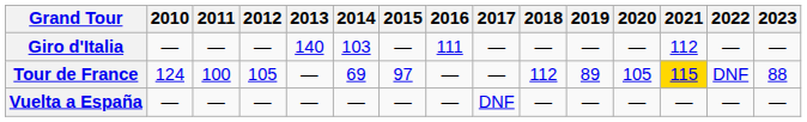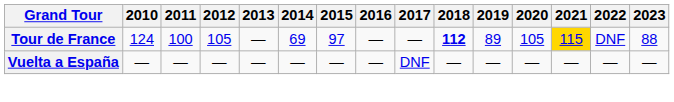 <table class="wikitable plainrowheaders">
 <tr>
 <th scope="col"><a href='#'>Grand Tour</a></th>
 <th scope="col">2010</th>
 <th scope="col">2011</th>
 <th scope="col">2012</th>
 <th scope="col">2013</th>
 <th scope="col">2014</th>
 <th scope="col">2015</th>
 <th scope="col">2016</th>
 <th scope="col">2017</th>
 <th scope="col">2018</th>
 <th scope="col">2019</th>
 <th scope="col">2020</th>
 <th scope="col">2021</th>
 <th scope="col">2022</th>
 <th scope="col">2023</th>
 </tr>
 <tr style="text-align:center;">
-<th scope="row"> <a href='#'>Giro d'Italia</a></th>
-<td>—</td>
-<td>—</td>
-<td>—</td>
-<td><a href='#'>140</a></td>
-<td><a href='#'>103</a></td>
-<td>—</td>
-<td><a href='#'>111</a></td>
-<td>—</td>
-<td>—</td>
-<td>—</td>
-<td>—</td>
-<td><a href='#'>112</a></td>
-<td>—</td>
-<td>—</td>
-</tr>
-<tr style="text-align:center;">
 <th scope="row"> <a href='#'>Tour de France</a></th>
 <td><a href='#'>124</a></td>
 <td><a href='#'>100</a></td>
 <td><a href='#'>105</a></td>
 <td>—</td>
 <td><a href='#'>69</a></td>
 <td><a href='#'>97</a></td>
 <td>—</td>
 <td>—</td>
-<td><a href='#'>112</a></td>
+<td><strong><a href='#'>112</a></strong></td>
 <td><a href='#'>89</a></td>
 <td><a href='#'>105</a></td>
 <td style="background: gold;"><a href='#'>115</a></td>
 <td><a href='#'>DNF</a></td>
 <td><a href='#'>88</a></td>
 </tr>
 <tr style="text-align:center;">
 <th scope="row"> <a href='#'>Vuelta a España</a></th>
 <td>—</td>
 <td>—</td>
 <td>—</td>
 <td>—</td>
 <td>—</td>
 <td>—</td>
 <td>—</td>
 <td><a href='#'>DNF</a></td>
 <td>—</td>
 <td>—</td>
 <td>—</td>
 <td>—</td>
 <td>—</td>
 <td>—</td>
 </tr>
 </table>
